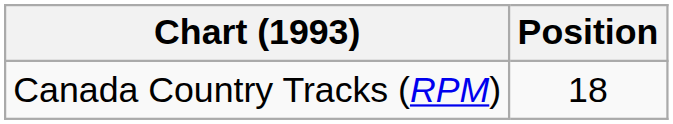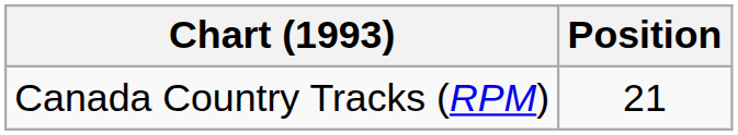 <table class="wikitable sortable">
 <tr>
 <th scope="col">Chart (1993)</th>
 <th scope="col">Position</th>
 </tr>
 <tr>
 <td>Canada Country Tracks (<em><a href='#'>RPM</a></em>)</td>
-<td align="center">18</td>
+<td align="center">21</td>
 </tr>
 </table>
